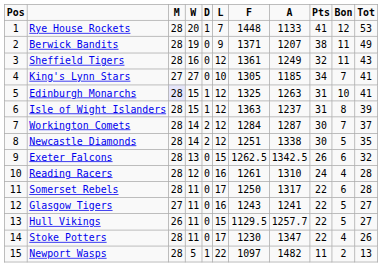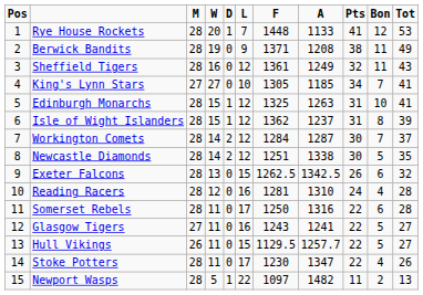 <table class="wikitable">
 <tr align="center">
 <td><strong>Pos</strong></td>
 <td></td>
 <td><strong>M</strong></td>
 <td><strong>W</strong></td>
 <td><strong>D</strong></td>
 <td><strong>L</strong></td>
 <td><strong>F</strong></td>
 <td><strong>A</strong></td>
 <td><strong>Pts</strong></td>
 <td><strong>Bon</strong></td>
 <td><strong>Tot</strong></td>
 </tr>
 <tr align="center">
 <td>1</td>
 <td align="left"><a href='#'>Rye House Rockets</a></td>
 <td>28</td>
 <td>20</td>
 <td>1</td>
 <td>7</td>
 <td>1448</td>
 <td>1133</td>
 <td>41</td>
 <td>12</td>
 <td>53</td>
 </tr>
 <tr align="center">
 <td>2</td>
 <td align="left"><a href='#'>Berwick Bandits</a></td>
 <td>28</td>
 <td>19</td>
 <td>0</td>
 <td>9</td>
 <td>1371</td>
-<td>1207</td>
+<td>1208</td>
 <td>38</td>
 <td>11</td>
 <td>49</td>
 </tr>
 <tr align="center">
 <td>3</td>
 <td align="left"><a href='#'>Sheffield Tigers</a></td>
 <td>28</td>
 <td>16</td>
 <td>0</td>
 <td>12</td>
 <td>1361</td>
 <td>1249</td>
 <td>32</td>
 <td>11</td>
 <td>43</td>
 </tr>
 <tr align="center">
 <td>4</td>
 <td align="left"><a href='#'>King's Lynn Stars</a></td>
 <td>27</td>
 <td>27</td>
 <td>0</td>
 <td>10</td>
 <td>1305</td>
 <td>1185</td>
 <td>34</td>
 <td>7</td>
 <td>41</td>
 </tr>
 <tr align="center">
 <td>5</td>
 <td align="left"><a href='#'>Edinburgh Monarchs</a></td>
-<td style="background: lavender;">28</td>
+<td>28</td>
 <td>15</td>
 <td>1</td>
 <td>12</td>
 <td>1325</td>
 <td>1263</td>
 <td>31</td>
 <td>10</td>
 <td>41</td>
 </tr>
 <tr align="center">
 <td>6</td>
 <td align="left"><a href='#'>Isle of Wight Islanders</a></td>
 <td>28</td>
 <td>15</td>
 <td>1</td>
 <td>12</td>
-<td>1363</td>
+<td>1362</td>
 <td>1237</td>
 <td>31</td>
 <td>8</td>
 <td>39</td>
 </tr>
 <tr align="center">
 <td>7</td>
 <td align="left"><a href='#'>Workington Comets</a></td>
 <td>28</td>
 <td>14</td>
 <td>2</td>
 <td>12</td>
 <td>1284</td>
 <td>1287</td>
 <td>30</td>
 <td>7</td>
 <td>37</td>
 </tr>
 <tr align="center">
 <td>8</td>
 <td align="left"><a href='#'>Newcastle Diamonds</a></td>
 <td>28</td>
 <td>14</td>
 <td>2</td>
 <td>12</td>
 <td>1251</td>
 <td>1338</td>
 <td>30</td>
 <td>5</td>
 <td>35</td>
 </tr>
 <tr align="center">
 <td>9</td>
 <td align="left"><a href='#'>Exeter Falcons</a></td>
 <td>28</td>
 <td>13</td>
 <td>0</td>
 <td>15</td>
 <td>1262.5</td>
 <td>1342.5</td>
 <td>26</td>
 <td>6</td>
 <td>32</td>
 </tr>
 <tr align="center">
 <td>10</td>
 <td align="left"><a href='#'>Reading Racers</a></td>
 <td>28</td>
 <td>12</td>
 <td>0</td>
 <td>16</td>
-<td>1261</td>
+<td>1281</td>
 <td>1310</td>
 <td>24</td>
 <td>4</td>
 <td>28</td>
 </tr>
 <tr align="center">
 <td>11</td>
 <td align="left"><a href='#'>Somerset Rebels</a></td>
 <td>28</td>
 <td>11</td>
 <td>0</td>
 <td>17</td>
 <td>1250</td>
-<td>1317</td>
+<td>1316</td>
 <td>22</td>
 <td>6</td>
 <td>28</td>
 </tr>
 <tr align="center">
 <td>12</td>
 <td align="left"><a href='#'>Glasgow Tigers</a></td>
 <td>27</td>
 <td>11</td>
 <td>0</td>
 <td>16</td>
 <td>1243</td>
 <td>1241</td>
 <td>22</td>
 <td>5</td>
 <td>27</td>
 </tr>
 <tr align="center">
 <td>13</td>
 <td align="left"><a href='#'>Hull Vikings</a></td>
 <td>26</td>
 <td>11</td>
 <td>0</td>
 <td>15</td>
 <td>1129.5</td>
 <td>1257.7</td>
 <td>22</td>
 <td>5</td>
 <td>27</td>
 </tr>
 <tr align="center">
 <td>14</td>
 <td align="left"><a href='#'>Stoke Potters</a></td>
 <td>28</td>
 <td>11</td>
 <td>0</td>
 <td>17</td>
 <td>1230</td>
 <td>1347</td>
 <td>22</td>
 <td>4</td>
 <td>26</td>
 </tr>
 <tr align="center">
 <td>15</td>
 <td align="left"><a href='#'>Newport Wasps</a></td>
 <td>28</td>
 <td>5</td>
 <td>1</td>
 <td>22</td>
 <td>1097</td>
 <td>1482</td>
 <td>11</td>
 <td>2</td>
 <td>13</td>
 </tr>
 </table>
